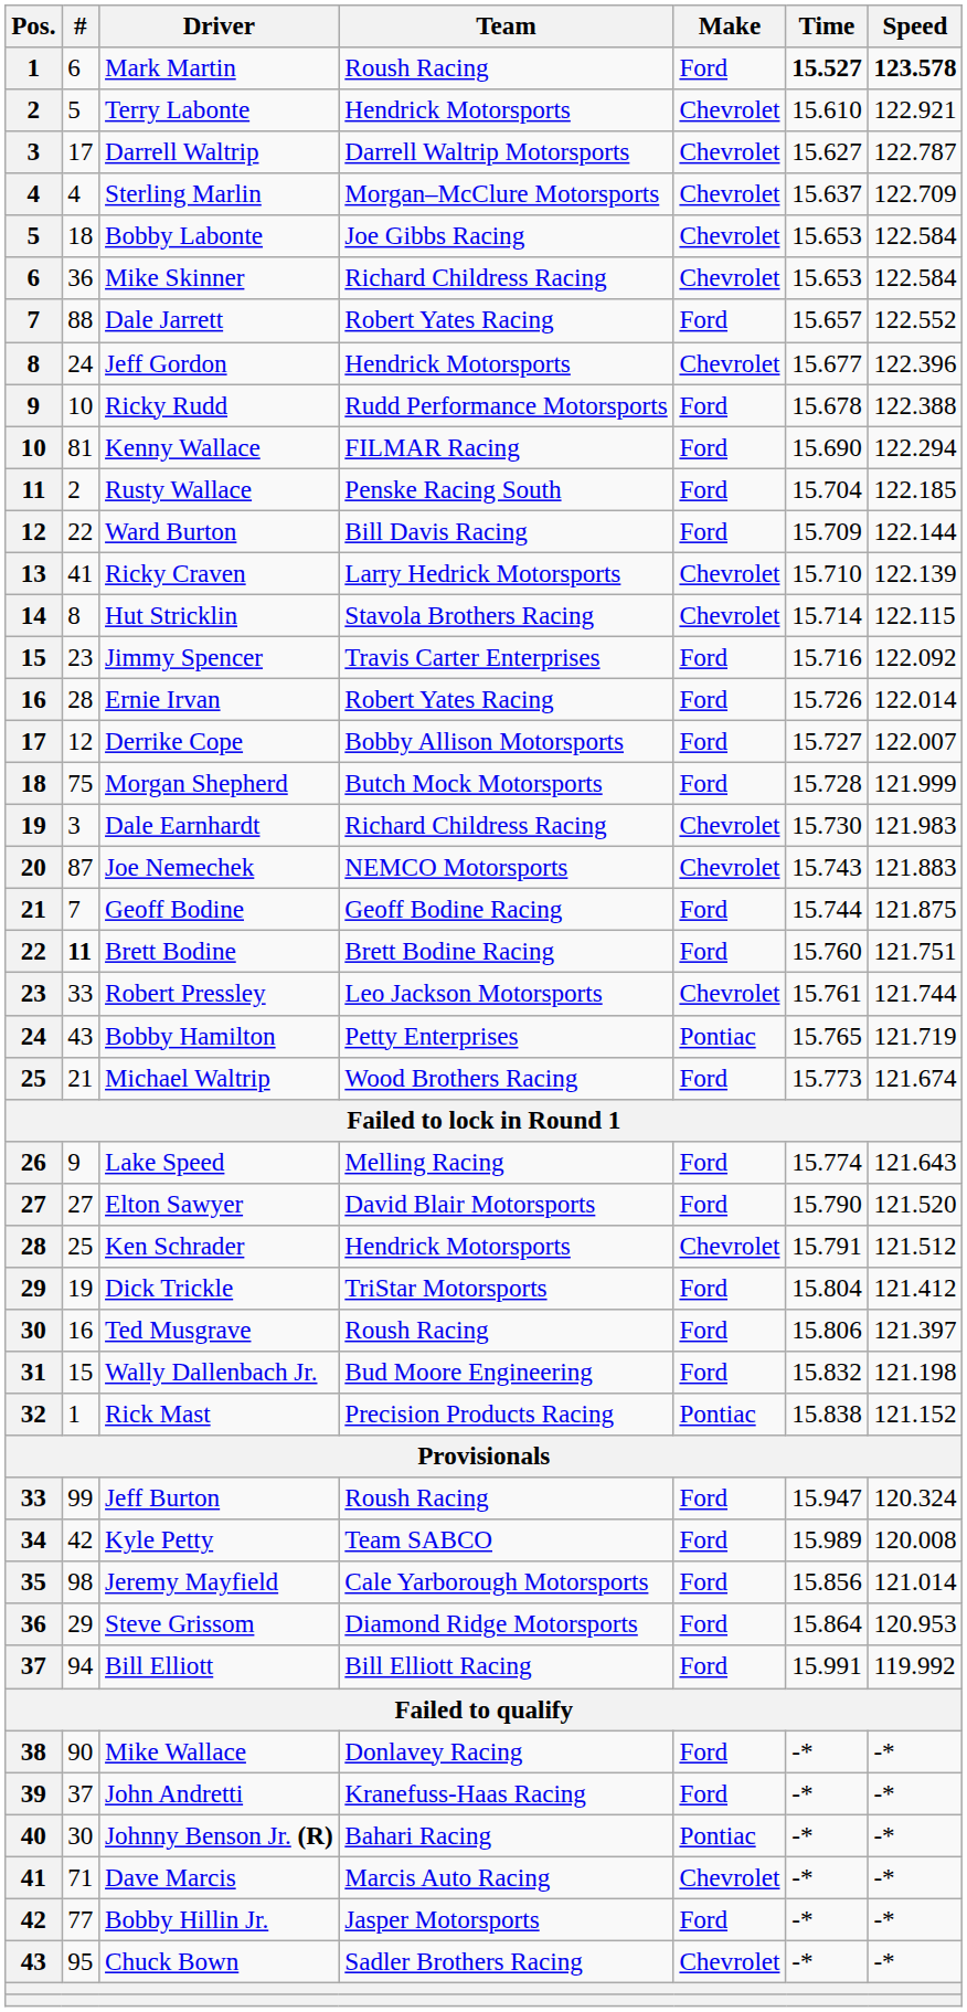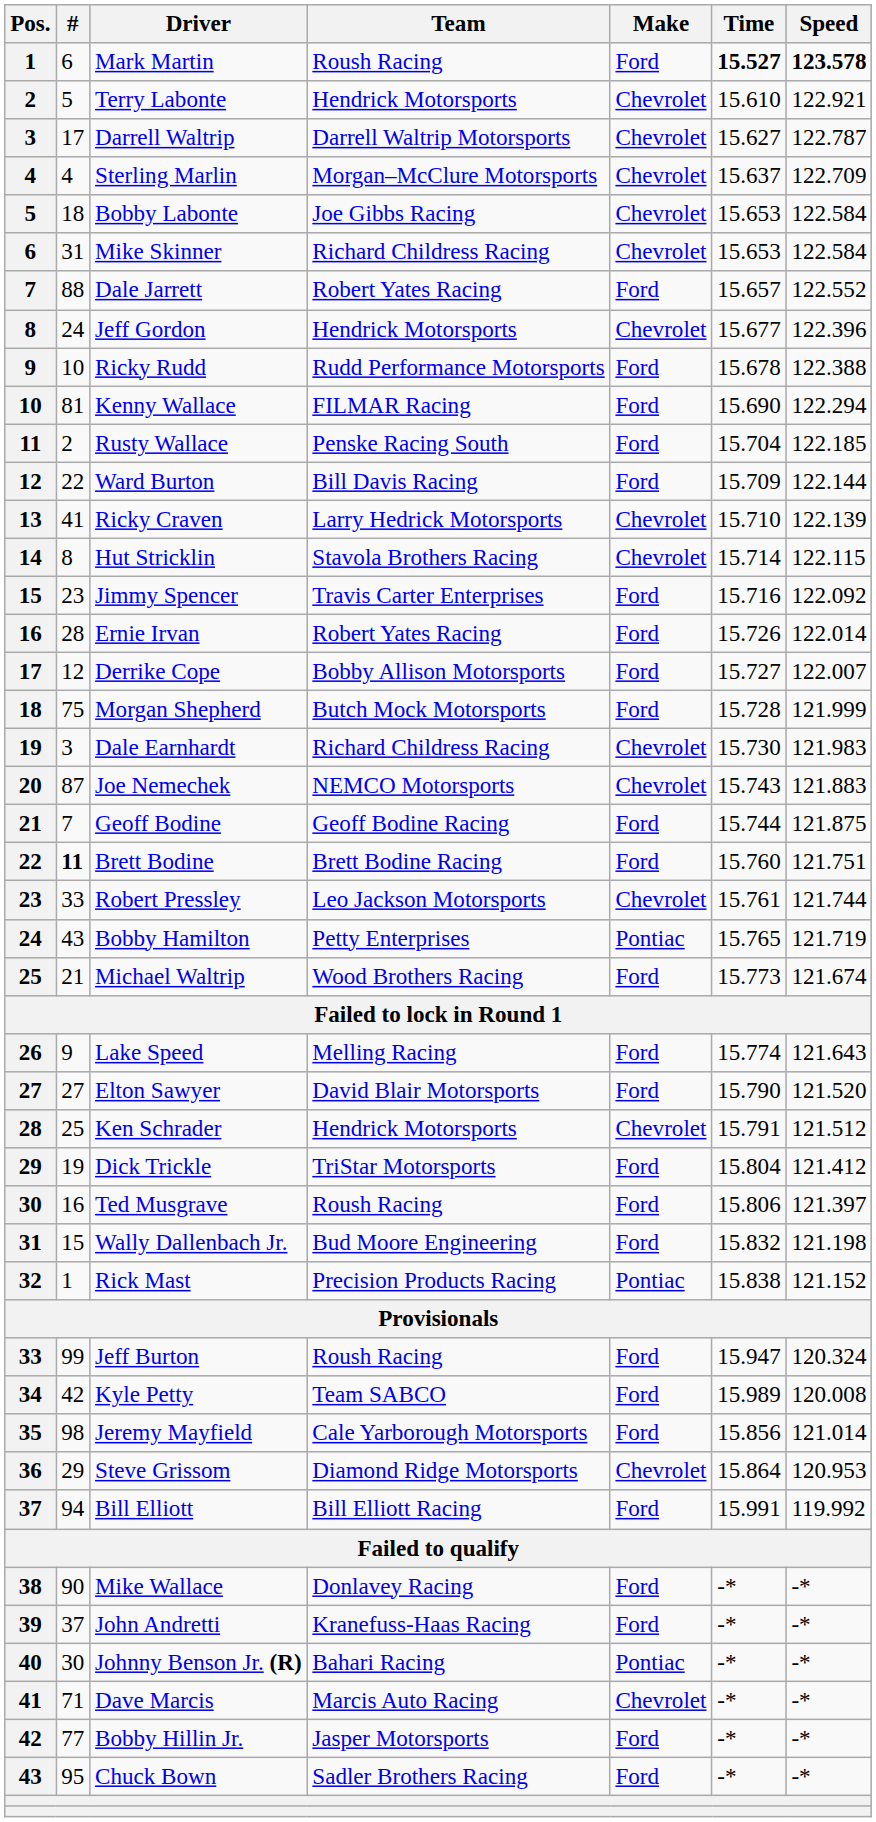 <table class="wikitable" style="font-size:95%">
 <tr>
 <th>Pos.</th>
 <th>#</th>
 <th>Driver</th>
 <th>Team</th>
 <th>Make</th>
 <th>Time</th>
 <th>Speed</th>
 </tr>
 <tr>
 <th>1</th>
 <td>6</td>
 <td><a href='#'>Mark Martin</a></td>
 <td><a href='#'>Roush Racing</a></td>
 <td><a href='#'>Ford</a></td>
 <td><strong>15.527</strong></td>
 <td><strong>123.578</strong></td>
 </tr>
 <tr>
 <th>2</th>
 <td>5</td>
 <td><a href='#'>Terry Labonte</a></td>
 <td><a href='#'>Hendrick Motorsports</a></td>
 <td><a href='#'>Chevrolet</a></td>
 <td>15.610</td>
 <td>122.921</td>
 </tr>
 <tr>
 <th>3</th>
 <td>17</td>
 <td><a href='#'>Darrell Waltrip</a></td>
 <td><a href='#'>Darrell Waltrip Motorsports</a></td>
 <td><a href='#'>Chevrolet</a></td>
 <td>15.627</td>
 <td>122.787</td>
 </tr>
 <tr>
 <th>4</th>
 <td>4</td>
 <td><a href='#'>Sterling Marlin</a></td>
 <td><a href='#'>Morgan–McClure Motorsports</a></td>
 <td><a href='#'>Chevrolet</a></td>
 <td>15.637</td>
 <td>122.709</td>
 </tr>
 <tr>
 <th>5</th>
 <td>18</td>
 <td><a href='#'>Bobby Labonte</a></td>
 <td><a href='#'>Joe Gibbs Racing</a></td>
 <td><a href='#'>Chevrolet</a></td>
 <td>15.653</td>
 <td>122.584</td>
 </tr>
 <tr>
 <th>6</th>
-<td>36</td>
+<td>31</td>
 <td><a href='#'>Mike Skinner</a></td>
 <td><a href='#'>Richard Childress Racing</a></td>
 <td><a href='#'>Chevrolet</a></td>
 <td>15.653</td>
 <td>122.584</td>
 </tr>
 <tr>
 <th>7</th>
 <td>88</td>
 <td><a href='#'>Dale Jarrett</a></td>
 <td><a href='#'>Robert Yates Racing</a></td>
 <td><a href='#'>Ford</a></td>
 <td>15.657</td>
 <td>122.552</td>
 </tr>
 <tr>
 <th>8</th>
 <td>24</td>
 <td><a href='#'>Jeff Gordon</a></td>
 <td><a href='#'>Hendrick Motorsports</a></td>
 <td><a href='#'>Chevrolet</a></td>
 <td>15.677</td>
 <td>122.396</td>
 </tr>
 <tr>
 <th>9</th>
 <td>10</td>
 <td><a href='#'>Ricky Rudd</a></td>
 <td><a href='#'>Rudd Performance Motorsports</a></td>
 <td><a href='#'>Ford</a></td>
 <td>15.678</td>
 <td>122.388</td>
 </tr>
 <tr>
 <th>10</th>
 <td>81</td>
 <td><a href='#'>Kenny Wallace</a></td>
 <td><a href='#'>FILMAR Racing</a></td>
 <td><a href='#'>Ford</a></td>
 <td>15.690</td>
 <td>122.294</td>
 </tr>
 <tr>
 <th>11</th>
 <td>2</td>
 <td><a href='#'>Rusty Wallace</a></td>
 <td><a href='#'>Penske Racing South</a></td>
 <td><a href='#'>Ford</a></td>
 <td>15.704</td>
 <td>122.185</td>
 </tr>
 <tr>
 <th>12</th>
 <td>22</td>
 <td><a href='#'>Ward Burton</a></td>
 <td><a href='#'>Bill Davis Racing</a></td>
 <td><a href='#'>Ford</a></td>
 <td>15.709</td>
 <td>122.144</td>
 </tr>
 <tr>
 <th>13</th>
 <td>41</td>
 <td><a href='#'>Ricky Craven</a></td>
 <td><a href='#'>Larry Hedrick Motorsports</a></td>
 <td><a href='#'>Chevrolet</a></td>
 <td>15.710</td>
 <td>122.139</td>
 </tr>
 <tr>
 <th>14</th>
 <td>8</td>
 <td><a href='#'>Hut Stricklin</a></td>
 <td><a href='#'>Stavola Brothers Racing</a></td>
 <td><a href='#'>Chevrolet</a></td>
 <td>15.714</td>
 <td>122.115</td>
 </tr>
 <tr>
 <th>15</th>
 <td>23</td>
 <td><a href='#'>Jimmy Spencer</a></td>
 <td><a href='#'>Travis Carter Enterprises</a></td>
 <td><a href='#'>Ford</a></td>
 <td>15.716</td>
 <td>122.092</td>
 </tr>
 <tr>
 <th>16</th>
 <td>28</td>
 <td><a href='#'>Ernie Irvan</a></td>
 <td><a href='#'>Robert Yates Racing</a></td>
 <td><a href='#'>Ford</a></td>
 <td>15.726</td>
 <td>122.014</td>
 </tr>
 <tr>
 <th>17</th>
 <td>12</td>
 <td><a href='#'>Derrike Cope</a></td>
 <td><a href='#'>Bobby Allison Motorsports</a></td>
 <td><a href='#'>Ford</a></td>
 <td>15.727</td>
 <td>122.007</td>
 </tr>
 <tr>
 <th>18</th>
 <td>75</td>
 <td><a href='#'>Morgan Shepherd</a></td>
 <td><a href='#'>Butch Mock Motorsports</a></td>
 <td><a href='#'>Ford</a></td>
 <td>15.728</td>
 <td>121.999</td>
 </tr>
 <tr>
 <th>19</th>
 <td>3</td>
 <td><a href='#'>Dale Earnhardt</a></td>
 <td><a href='#'>Richard Childress Racing</a></td>
 <td><a href='#'>Chevrolet</a></td>
 <td>15.730</td>
 <td>121.983</td>
 </tr>
 <tr>
 <th>20</th>
 <td>87</td>
 <td><a href='#'>Joe Nemechek</a></td>
 <td><a href='#'>NEMCO Motorsports</a></td>
 <td><a href='#'>Chevrolet</a></td>
 <td>15.743</td>
 <td>121.883</td>
 </tr>
 <tr>
 <th>21</th>
 <td>7</td>
 <td><a href='#'>Geoff Bodine</a></td>
 <td><a href='#'>Geoff Bodine Racing</a></td>
 <td><a href='#'>Ford</a></td>
 <td>15.744</td>
 <td>121.875</td>
 </tr>
 <tr>
 <th>22</th>
 <td><strong>11</strong></td>
 <td><a href='#'>Brett Bodine</a></td>
 <td><a href='#'>Brett Bodine Racing</a></td>
 <td><a href='#'>Ford</a></td>
 <td>15.760</td>
 <td>121.751</td>
 </tr>
 <tr>
 <th>23</th>
 <td>33</td>
 <td><a href='#'>Robert Pressley</a></td>
 <td><a href='#'>Leo Jackson Motorsports</a></td>
 <td><a href='#'>Chevrolet</a></td>
 <td>15.761</td>
 <td>121.744</td>
 </tr>
 <tr>
 <th>24</th>
 <td>43</td>
 <td><a href='#'>Bobby Hamilton</a></td>
 <td><a href='#'>Petty Enterprises</a></td>
 <td><a href='#'>Pontiac</a></td>
 <td>15.765</td>
 <td>121.719</td>
 </tr>
 <tr>
 <th>25</th>
 <td>21</td>
 <td><a href='#'>Michael Waltrip</a></td>
 <td><a href='#'>Wood Brothers Racing</a></td>
 <td><a href='#'>Ford</a></td>
 <td>15.773</td>
 <td>121.674</td>
 </tr>
 <tr>
 <th colspan="7">Failed to lock in Round 1</th>
 </tr>
 <tr>
 <th>26</th>
 <td>9</td>
 <td><a href='#'>Lake Speed</a></td>
 <td><a href='#'>Melling Racing</a></td>
 <td><a href='#'>Ford</a></td>
 <td>15.774</td>
 <td>121.643</td>
 </tr>
 <tr>
 <th>27</th>
 <td>27</td>
 <td><a href='#'>Elton Sawyer</a></td>
 <td><a href='#'>David Blair Motorsports</a></td>
 <td><a href='#'>Ford</a></td>
 <td>15.790</td>
 <td>121.520</td>
 </tr>
 <tr>
 <th>28</th>
 <td>25</td>
 <td><a href='#'>Ken Schrader</a></td>
 <td><a href='#'>Hendrick Motorsports</a></td>
 <td><a href='#'>Chevrolet</a></td>
 <td>15.791</td>
 <td>121.512</td>
 </tr>
 <tr>
 <th>29</th>
 <td>19</td>
 <td><a href='#'>Dick Trickle</a></td>
 <td><a href='#'>TriStar Motorsports</a></td>
 <td><a href='#'>Ford</a></td>
 <td>15.804</td>
 <td>121.412</td>
 </tr>
 <tr>
 <th>30</th>
 <td>16</td>
 <td><a href='#'>Ted Musgrave</a></td>
 <td><a href='#'>Roush Racing</a></td>
 <td><a href='#'>Ford</a></td>
 <td>15.806</td>
 <td>121.397</td>
 </tr>
 <tr>
 <th>31</th>
 <td>15</td>
 <td><a href='#'>Wally Dallenbach Jr.</a></td>
 <td><a href='#'>Bud Moore Engineering</a></td>
 <td><a href='#'>Ford</a></td>
 <td>15.832</td>
 <td>121.198</td>
 </tr>
 <tr>
 <th>32</th>
 <td>1</td>
 <td><a href='#'>Rick Mast</a></td>
 <td><a href='#'>Precision Products Racing</a></td>
 <td><a href='#'>Pontiac</a></td>
 <td>15.838</td>
 <td>121.152</td>
 </tr>
 <tr>
 <th colspan="7">Provisionals</th>
 </tr>
 <tr>
 <th>33</th>
 <td>99</td>
 <td><a href='#'>Jeff Burton</a></td>
 <td><a href='#'>Roush Racing</a></td>
 <td><a href='#'>Ford</a></td>
 <td>15.947</td>
 <td>120.324</td>
 </tr>
 <tr>
 <th>34</th>
 <td>42</td>
 <td><a href='#'>Kyle Petty</a></td>
 <td><a href='#'>Team SABCO</a></td>
 <td><a href='#'>Ford</a></td>
 <td>15.989</td>
 <td>120.008</td>
 </tr>
 <tr>
 <th>35</th>
 <td>98</td>
 <td><a href='#'>Jeremy Mayfield</a></td>
 <td><a href='#'>Cale Yarborough Motorsports</a></td>
 <td><a href='#'>Ford</a></td>
 <td>15.856</td>
 <td>121.014</td>
 </tr>
 <tr>
 <th>36</th>
 <td>29</td>
 <td><a href='#'>Steve Grissom</a></td>
 <td><a href='#'>Diamond Ridge Motorsports</a></td>
-<td><a href='#'>Ford</a></td>
+<td><a href='#'>Chevrolet</a></td>
 <td>15.864</td>
 <td>120.953</td>
 </tr>
 <tr>
 <th>37</th>
 <td>94</td>
 <td><a href='#'>Bill Elliott</a></td>
 <td><a href='#'>Bill Elliott Racing</a></td>
 <td><a href='#'>Ford</a></td>
 <td>15.991</td>
 <td>119.992</td>
 </tr>
 <tr>
 <th colspan="7">Failed to qualify</th>
 </tr>
 <tr>
 <th>38</th>
 <td>90</td>
 <td><a href='#'>Mike Wallace</a></td>
 <td><a href='#'>Donlavey Racing</a></td>
 <td><a href='#'>Ford</a></td>
 <td>-*</td>
 <td>-*</td>
 </tr>
 <tr>
 <th>39</th>
 <td>37</td>
 <td><a href='#'>John Andretti</a></td>
 <td><a href='#'>Kranefuss-Haas Racing</a></td>
 <td><a href='#'>Ford</a></td>
 <td>-*</td>
 <td>-*</td>
 </tr>
 <tr>
 <th>40</th>
 <td>30</td>
 <td><a href='#'>Johnny Benson Jr.</a> <strong>(R)</strong></td>
 <td><a href='#'>Bahari Racing</a></td>
 <td><a href='#'>Pontiac</a></td>
 <td>-*</td>
 <td>-*</td>
 </tr>
 <tr>
 <th>41</th>
 <td>71</td>
 <td><a href='#'>Dave Marcis</a></td>
 <td><a href='#'>Marcis Auto Racing</a></td>
 <td><a href='#'>Chevrolet</a></td>
 <td>-*</td>
 <td>-*</td>
 </tr>
 <tr>
 <th>42</th>
 <td>77</td>
 <td><a href='#'>Bobby Hillin Jr.</a></td>
 <td><a href='#'>Jasper Motorsports</a></td>
 <td><a href='#'>Ford</a></td>
 <td>-*</td>
 <td>-*</td>
 </tr>
 <tr>
 <th>43</th>
 <td>95</td>
 <td><a href='#'>Chuck Bown</a></td>
 <td><a href='#'>Sadler Brothers Racing</a></td>
-<td><a href='#'>Chevrolet</a></td>
+<td><a href='#'>Ford</a></td>
 <td>-*</td>
 <td>-*</td>
 </tr>
 <tr>
 <th colspan="7"></th>
 </tr>
 <tr>
 <th colspan="7"></th>
 </tr>
 </table>
